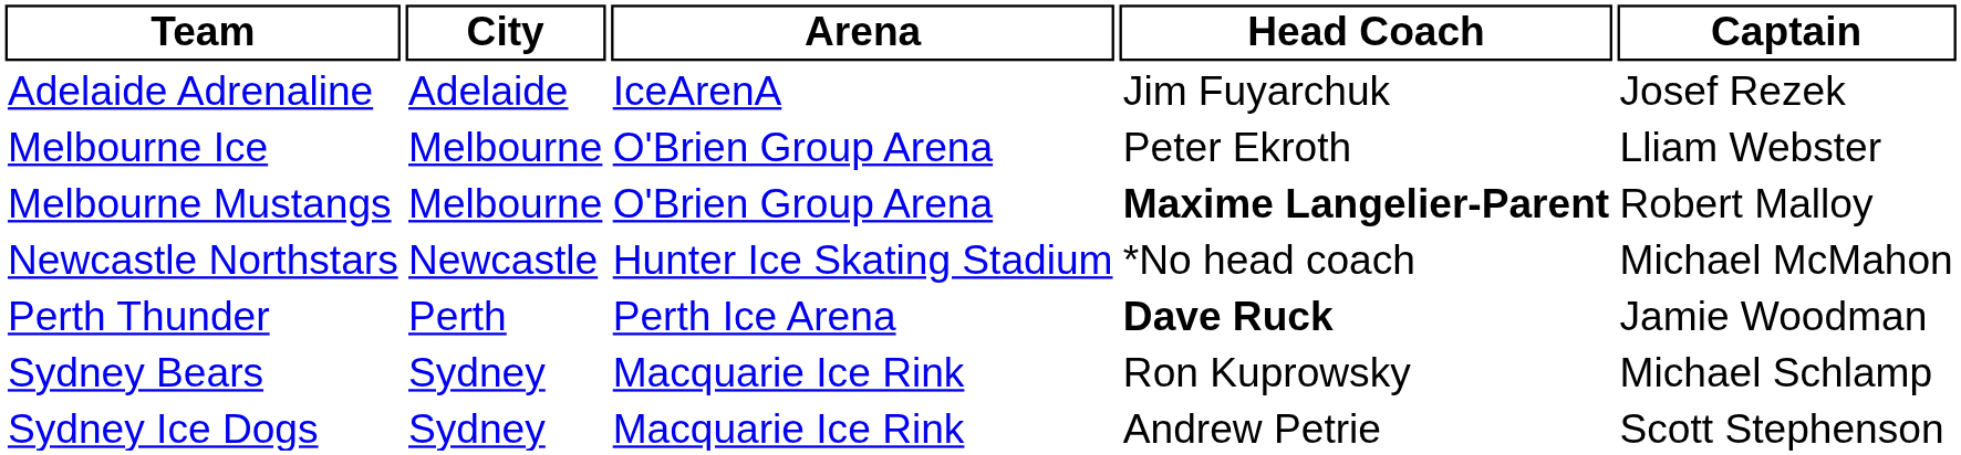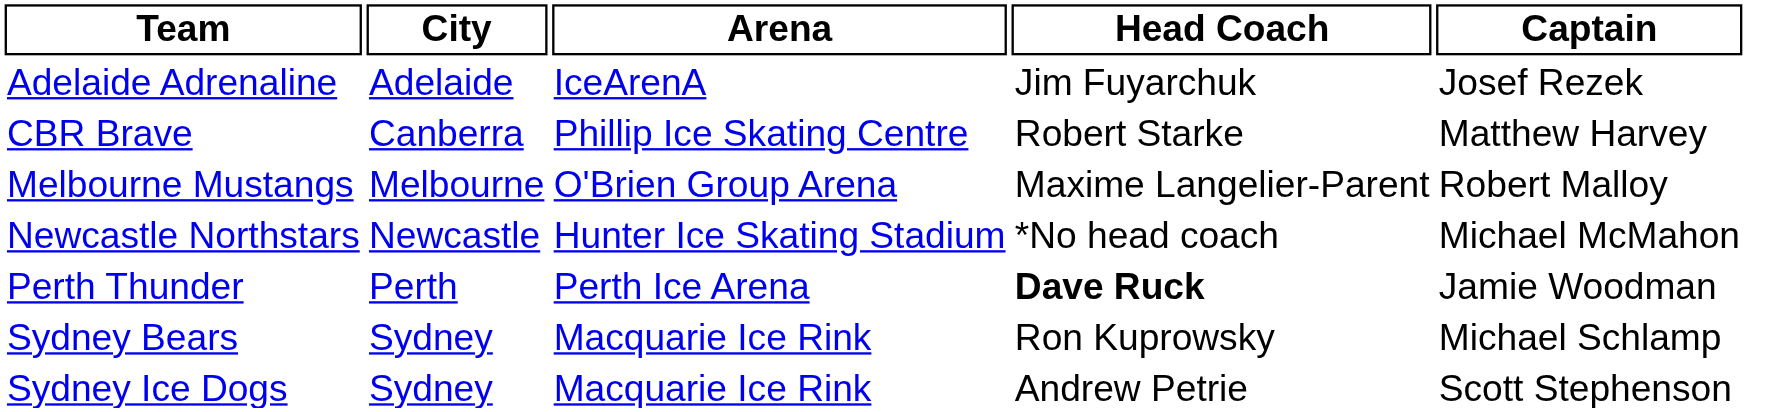 <table class="toccolours">
 <tr>
 </tr>
 <tr>
 <th style="background:white;color:black;border:black 1px solid">Team</th>
 <th style="background:white;color:black;border:black 1px solid">City</th>
 <th style="background:white;color:black;border:black 1px solid">Arena</th>
 <th style="background:white;color:black;border:black 1px solid">Head Coach</th>
 <th style="background:white;color:black;border:black 1px solid">Captain</th>
 </tr>
 <tr>
 <td><a href='#'>Adelaide Adrenaline</a></td>
 <td> <a href='#'>Adelaide</a></td>
 <td><a href='#'>IceArenA</a></td>
 <td> Jim Fuyarchuk</td>
 <td> Josef Rezek</td>
 </tr>
 <tr>
-<td><a href='#'>Melbourne Ice</a></td>
-<td> <a href='#'>Melbourne</a></td>
-<td><a href='#'>O'Brien Group Arena</a></td>
-<td> Peter Ekroth</td>
-<td> Lliam Webster</td>
+<td><a href='#'>CBR Brave</a></td>
+<td> <a href='#'>Canberra</a></td>
+<td><a href='#'>Phillip Ice Skating Centre</a></td>
+<td> Robert Starke</td>
+<td> Matthew Harvey</td>
 </tr>
 <tr>
 <td><a href='#'>Melbourne Mustangs</a></td>
 <td> <a href='#'>Melbourne</a></td>
 <td><a href='#'>O'Brien Group Arena</a></td>
-<td><strong> Maxime Langelier-Parent</strong></td>
+<td> Maxime Langelier-Parent</td>
 <td> Robert Malloy</td>
 </tr>
 <tr>
 <td><a href='#'>Newcastle Northstars</a></td>
 <td> <a href='#'>Newcastle</a></td>
 <td><a href='#'>Hunter Ice Skating Stadium</a></td>
 <td>*No head coach</td>
 <td> Michael McMahon</td>
 </tr>
 <tr>
 <td><a href='#'>Perth Thunder</a></td>
 <td> <a href='#'>Perth</a></td>
 <td><a href='#'>Perth Ice Arena</a></td>
 <td><strong> Dave Ruck</strong></td>
 <td> Jamie Woodman</td>
 </tr>
 <tr>
 <td><a href='#'>Sydney Bears</a></td>
 <td> <a href='#'>Sydney</a></td>
 <td><a href='#'>Macquarie Ice Rink</a></td>
 <td> Ron Kuprowsky</td>
 <td> Michael Schlamp</td>
 </tr>
 <tr>
 <td><a href='#'>Sydney Ice Dogs</a></td>
 <td> <a href='#'>Sydney</a></td>
 <td><a href='#'>Macquarie Ice Rink</a></td>
 <td> Andrew Petrie</td>
 <td> Scott Stephenson</td>
 </tr>
 </table>
